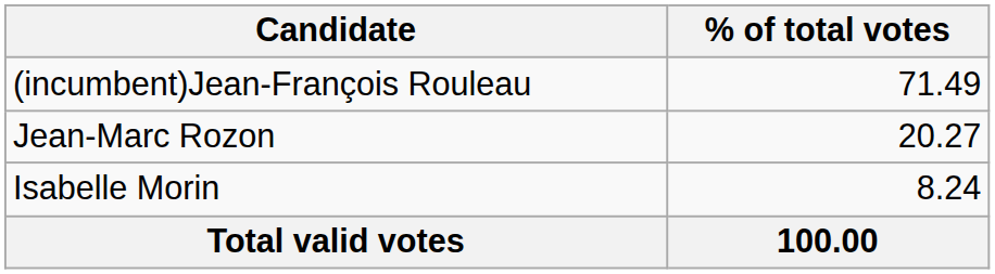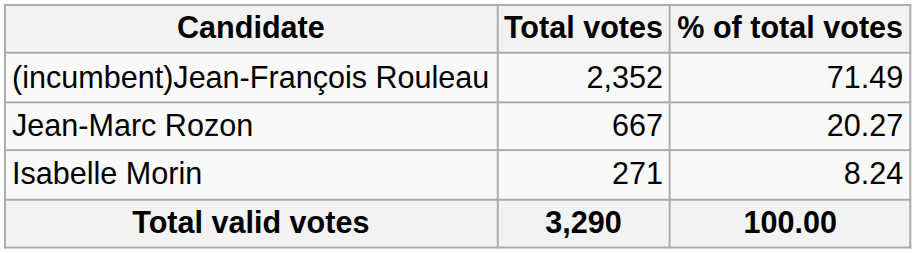 <table style="width:475px;" class="wikitable">
 <tr bgcolor="#EEEEEE">
 <th align="left">Candidate</th>
+<th align="right">Total votes</th>
 <th align="right">% of total votes</th>
 </tr>
 <tr>
 <td align="left">(incumbent)Jean-François Rouleau</td>
+<td align="right">2,352</td>
 <td align="right">71.49</td>
 </tr>
 <tr>
 <td align="left">Jean-Marc Rozon</td>
+<td align="right">667</td>
 <td align="right">20.27</td>
 </tr>
 <tr>
 <td align="left">Isabelle Morin</td>
+<td align="right">271</td>
 <td align="right">8.24</td>
 </tr>
 <tr bgcolor="#EEEEEE">
 <th align="left">Total valid votes</th>
+<th align="right">3,290</th>
 <th align="right">100.00</th>
 </tr>
 </table>
